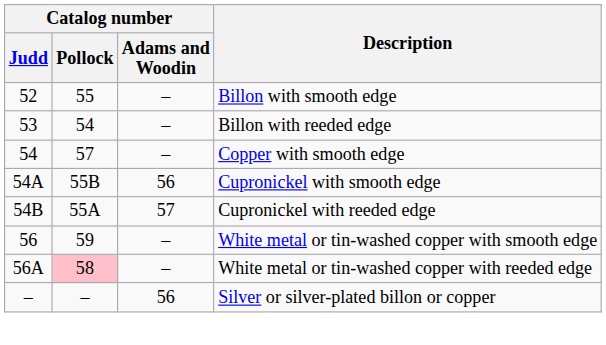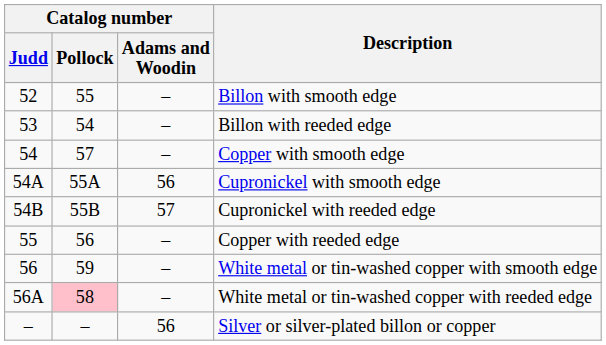 <table class="wikitable">
 <tr>
 <th colspan="3">Catalog number</th>
 <th rowspan="2">Description</th>
 </tr>
 <tr>
 <th><a href='#'>Judd</a></th>
 <th>Pollock</th>
 <th>Adams and<br>Woodin</th>
 </tr>
 <tr>
 <td align="center">52</td>
 <td align="center">55</td>
 <td align="center">–</td>
 <td><a href='#'>Billon</a> with smooth edge</td>
 </tr>
 <tr>
 <td align="center">53</td>
 <td align="center">54</td>
 <td align="center">–</td>
 <td>Billon with reeded edge</td>
 </tr>
 <tr>
 <td align="center">54</td>
 <td align="center">57</td>
 <td align="center">–</td>
 <td><a href='#'>Copper</a> with smooth edge</td>
 </tr>
 <tr>
 <td align="center">54A</td>
-<td align="center">55B</td>
+<td align="center">55A</td>
 <td align="center">56</td>
 <td><a href='#'>Cupronickel</a> with smooth edge</td>
 </tr>
 <tr>
 <td align="center">54B</td>
-<td align="center">55A</td>
+<td align="center">55B</td>
 <td align="center">57</td>
 <td>Cupronickel with reeded edge</td>
+</tr>
+<tr>
+<td align="center">55</td>
+<td align="center">56</td>
+<td align="center">–</td>
+<td>Copper with reeded edge</td>
 </tr>
 <tr>
 <td align="center">56</td>
 <td align="center">59</td>
 <td align="center">–</td>
 <td><a href='#'>White metal</a> or tin-washed copper with smooth edge</td>
 </tr>
 <tr>
 <td align="center">56A</td>
 <td align="center" style="background: pink;">58</td>
 <td align="center">–</td>
 <td>White metal or tin-washed copper with reeded edge</td>
 </tr>
 <tr>
 <td align="center">–</td>
 <td align="center">–</td>
 <td align="center">56</td>
 <td><a href='#'>Silver</a> or silver-plated billon or copper</td>
 </tr>
 </table>
